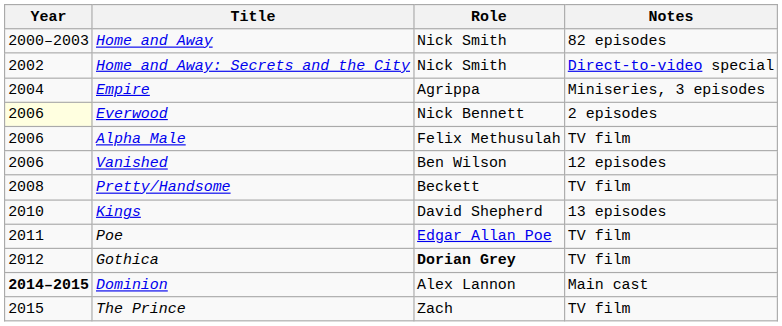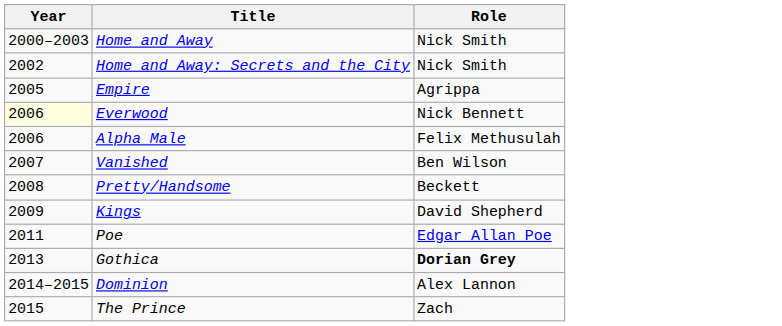 <table class="wikitable">
 <tr>
 <th>Year</th>
 <th>Title</th>
 <th>Role</th>
-<th>Notes</th>
 </tr>
 <tr>
 <td>2000–2003</td>
 <td><em><a href='#'>Home and Away</a></em></td>
 <td>Nick Smith</td>
-<td>82 episodes</td>
 </tr>
 <tr>
 <td>2002</td>
 <td><em><a href='#'>Home and Away: Secrets and the City</a></em></td>
 <td>Nick Smith</td>
-<td><a href='#'>Direct-to-video</a> special</td>
 </tr>
 <tr>
-<td>2004</td>
+<td>2005</td>
 <td><em><a href='#'>Empire</a></em></td>
 <td>Agrippa</td>
-<td>Miniseries, 3 episodes</td>
 </tr>
 <tr>
 <td style="background: lightyellow;">2006</td>
 <td><em><a href='#'>Everwood</a></em></td>
 <td>Nick Bennett</td>
-<td>2 episodes</td>
 </tr>
 <tr>
 <td>2006</td>
 <td><em><a href='#'>Alpha Male</a></em></td>
 <td>Felix Methusulah</td>
-<td>TV film</td>
 </tr>
 <tr>
-<td>2006</td>
+<td>2007</td>
 <td><em><a href='#'>Vanished</a></em></td>
 <td>Ben Wilson</td>
-<td>12 episodes</td>
 </tr>
 <tr>
 <td>2008</td>
 <td><em><a href='#'>Pretty/Handsome</a></em></td>
 <td>Beckett</td>
-<td>TV film</td>
 </tr>
 <tr>
-<td>2010</td>
+<td>2009</td>
 <td><em><a href='#'>Kings</a></em></td>
 <td>David Shepherd</td>
-<td>13 episodes</td>
 </tr>
 <tr>
 <td>2011</td>
 <td><em>Poe</em></td>
 <td><a href='#'>Edgar Allan Poe</a></td>
-<td>TV film</td>
 </tr>
 <tr>
-<td>2012</td>
+<td>2013</td>
 <td><em>Gothica</em></td>
 <td><strong>Dorian Grey</strong></td>
-<td>TV film</td>
 </tr>
 <tr>
-<td><strong>2014–2015</strong></td>
+<td>2014–2015</td>
 <td><em><a href='#'>Dominion</a></em></td>
 <td>Alex Lannon</td>
-<td>Main cast</td>
 </tr>
 <tr>
 <td>2015</td>
 <td><em>The Prince</em></td>
 <td>Zach</td>
-<td>TV film</td>
 </tr>
 </table>
